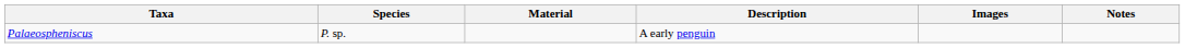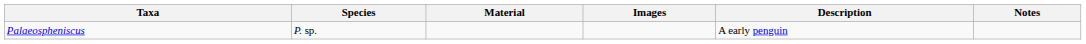 <table class="wikitable"  style="margin:auto; width:100%;">
 <tr>
 <th>Taxa</th>
 <th>Species</th>
 <th>Material</th>
+<th>Images</th>
 <th>Description</th>
-<th>Images</th>
 <th class=unsortable>Notes</th>
 </tr>
 <tr>
 <td><em><a href='#'>Palaeospheniscus</a></em></td>
 <td><em>P.</em> sp.</td>
 <td></td>
+<td></td>
 <td>A early <a href='#'>penguin</a></td>
-<td></td>
 <td></td>
 </tr>
 </table>
